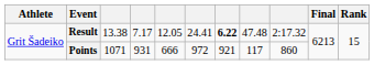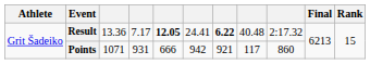 <table class="wikitable" style="font-size:90%">
 <tr>
 <th>Athlete</th>
 <th>Event</th>
 <th></th>
 <th></th>
 <th></th>
 <th></th>
 <th></th>
 <th></th>
 <th></th>
 <th>Final</th>
 <th>Rank</th>
 </tr>
 <tr style=text-align:center>
 <td rowspan=2 style=text-align:left><a href='#'>Grit Šadeiko</a></td>
 <th style="font-size:95%">Result</th>
-<td>13.38</td>
+<td>13.36</td>
 <td>7.17</td>
-<td>12.05</td>
+<td><strong>12.05</strong></td>
 <td>24.41</td>
 <td><strong>6.22</strong></td>
-<td>47.48</td>
+<td>40.48</td>
 <td>2:17.32</td>
 <td rowspan=2>6213</td>
 <td rowspan=2>15</td>
 </tr>
 <tr style=text-align:center>
 <th style="font-size:95%">Points</th>
 <td>1071</td>
 <td>931</td>
 <td>666</td>
-<td>972</td>
+<td>942</td>
 <td>921</td>
 <td>117</td>
 <td>860</td>
 </tr>
 </table>
